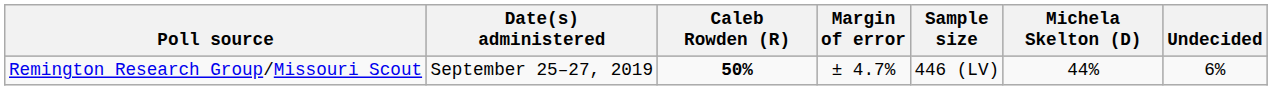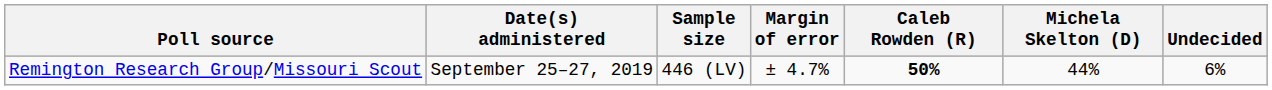 <table class="wikitable" style="font-size:90%;text-align:center;">
 <tr valign=bottom>
 <th>Poll source</th>
 <th>Date(s)<br>administered</th>
+<th>Sample<br>size</th>
+<th>Margin<br>of error</th>
 <th style="width:100px;">Caleb<br>Rowden (R)</th>
-<th>Margin<br>of error</th>
-<th>Sample<br>size</th>
 <th style="width:100px;">Michela<br>Skelton (D)</th>
 <th>Undecided</th>
 </tr>
 <tr>
 <td style="text-align:left;"><a href='#'>Remington Research Group</a>/<a href='#'>Missouri Scout</a></td>
 <td>September 25–27, 2019</td>
+<td>446 (LV)</td>
+<td>± 4.7%</td>
 <td><strong>50%</strong></td>
-<td>± 4.7%</td>
-<td>446 (LV)</td>
 <td>44%</td>
 <td>6%</td>
 </tr>
 </table>
